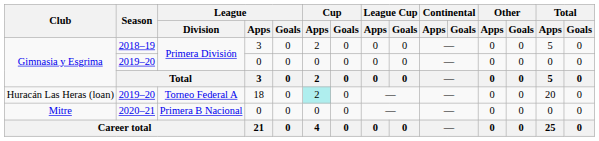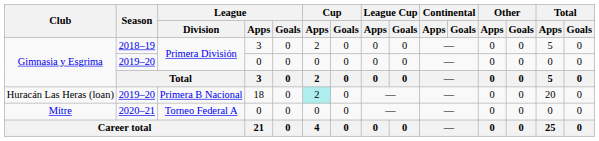 <table class="wikitable" style="text-align:center">
 <tr>
 <th rowspan="2">Club</th>
 <th rowspan="2">Season</th>
 <th colspan="3">League</th>
 <th colspan="2">Cup</th>
 <th colspan="2">League Cup</th>
 <th colspan="2">Continental</th>
 <th colspan="2">Other</th>
 <th colspan="2">Total</th>
 </tr>
 <tr>
 <th>Division</th>
 <th>Apps</th>
 <th>Goals</th>
 <th>Apps</th>
 <th>Goals</th>
 <th>Apps</th>
 <th>Goals</th>
 <th>Apps</th>
 <th>Goals</th>
 <th>Apps</th>
 <th>Goals</th>
 <th>Apps</th>
 <th>Goals</th>
 </tr>
 <tr>
 <td rowspan="3"><a href='#'>Gimnasia y Esgrima</a></td>
 <td><a href='#'>2018–19</a></td>
 <td rowspan="2"><a href='#'>Primera División</a></td>
 <td>3</td>
 <td>0</td>
 <td>2</td>
 <td>0</td>
 <td>0</td>
 <td>0</td>
 <td colspan="2">—</td>
 <td>0</td>
 <td>0</td>
 <td>5</td>
 <td>0</td>
 </tr>
 <tr>
 <td><a href='#'>2019–20</a></td>
 <td>0</td>
 <td>0</td>
 <td>0</td>
 <td>0</td>
 <td>0</td>
 <td>0</td>
 <td colspan="2">—</td>
 <td>0</td>
 <td>0</td>
 <td>0</td>
 <td>0</td>
 </tr>
 <tr>
 <th colspan="2">Total</th>
 <th>3</th>
 <th>0</th>
 <th>2</th>
 <th>0</th>
 <th>0</th>
 <th>0</th>
 <th colspan="2">—</th>
 <th>0</th>
 <th>0</th>
 <th>5</th>
 <th>0</th>
 </tr>
 <tr>
 <td rowspan="1">Huracán Las Heras (loan)</td>
 <td><a href='#'>2019–20</a></td>
-<td rowspan="1"><a href='#'>Torneo Federal A</a></td>
+<td rowspan="1"><a href='#'>Primera B Nacional</a></td>
 <td>18</td>
 <td>0</td>
 <td style="background: paleturquoise;">2</td>
 <td>0</td>
 <td colspan="2">—</td>
 <td colspan="2">—</td>
 <td>0</td>
 <td>0</td>
 <td>20</td>
 <td>0</td>
 </tr>
 <tr>
 <td rowspan="1"><a href='#'>Mitre</a></td>
 <td><a href='#'>2020–21</a></td>
-<td rowspan="1"><a href='#'>Primera B Nacional</a></td>
+<td rowspan="1"><a href='#'>Torneo Federal A</a></td>
 <td>0</td>
 <td>0</td>
 <td>0</td>
 <td>0</td>
 <td colspan="2">—</td>
 <td colspan="2">—</td>
 <td>0</td>
 <td>0</td>
 <td>0</td>
 <td>0</td>
 </tr>
 <tr>
 <th colspan="3">Career total</th>
 <th>21</th>
 <th>0</th>
 <th>4</th>
 <th>0</th>
 <th>0</th>
 <th>0</th>
 <th colspan="2">—</th>
 <th>0</th>
 <th>0</th>
 <th>25</th>
 <th>0</th>
 </tr>
 </table>
